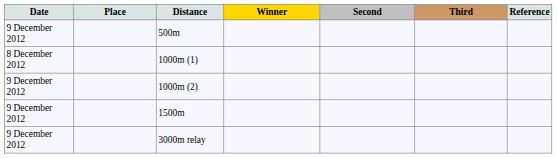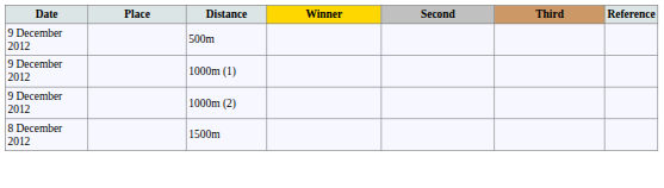 <table bgcolor="#f7f8ff" cellpadding="3" cellspacing="0" border="1" style="font-size: 95%; border: gray solid 1px; border-collapse: collapse;">
 <tr bgcolor="#CCCCCC">
 <td align="center" bgcolor="#DCE5E5" width="150"><strong>Date</strong></td>
 <td align="center" bgcolor="#DCE5E5" width="220"><strong>Place</strong></td>
 <td align="center" bgcolor="#DCE5E5" width="150"><strong>Distance</strong></td>
 <td align="center" bgcolor="gold" width="250"><strong>Winner</strong></td>
 <td align="center" bgcolor="silver" width="250"><strong>Second</strong></td>
 <td align="center" bgcolor="CC9966" width="250"><strong>Third</strong></td>
 <td align="center" bgcolor="#DCE5E5" width="30"><strong>Reference</strong></td>
 </tr>
 <tr align="left">
 <td>9 December 2012</td>
 <td></td>
 <td>500m</td>
 <td></td>
 <td></td>
 <td></td>
 <td></td>
 </tr>
 <tr align="left">
-<td>8 December 2012</td>
+<td>9 December 2012</td>
 <td></td>
 <td>1000m (1)</td>
 <td></td>
 <td></td>
 <td></td>
 <td></td>
 </tr>
 <tr align="left">
 <td>9 December 2012</td>
 <td></td>
 <td>1000m (2)</td>
 <td></td>
 <td></td>
 <td></td>
 <td></td>
 </tr>
 <tr align="left">
-<td>9 December 2012</td>
+<td>8 December 2012</td>
 <td></td>
 <td>1500m</td>
 <td></td>
 <td></td>
 <td></td>
 <td></td>
 </tr>
-<tr align="left">
-<td>9 December 2012</td>
-<td></td>
-<td>3000m relay</td>
-<td></td>
-<td></td>
-<td></td>
-<td></td>
-</tr>
 </table>
